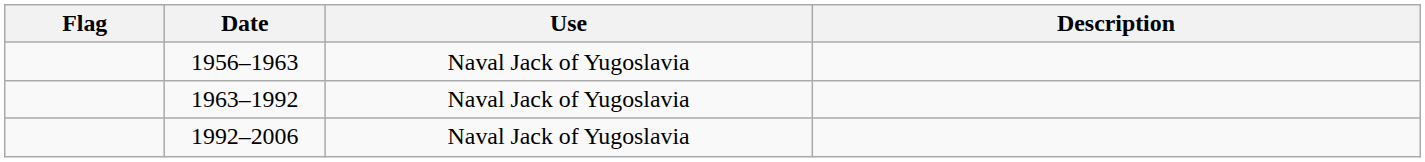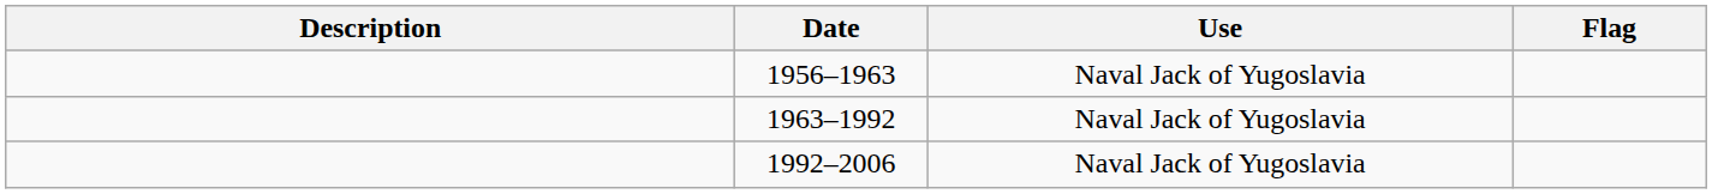 <table class="wikitable" style="text-align:center;">
 <tr style="background:#efefef;">
-<th style="width:100px;">Flag</th>
+<th style="width:400px; text-align:center;">Description</th>
 <th style="width:100px;">Date</th>
 <th style="width:320px; text-align:center;">Use</th>
-<th style="width:400px; text-align:center;">Description</th>
+<th style="width:100px;">Flag</th>
 </tr>
 <tr>
 <td></td>
 <td>1956–1963</td>
 <td>Naval Jack of Yugoslavia </td>
 <td></td>
 </tr>
 <tr>
 <td></td>
 <td>1963–1992</td>
 <td>Naval Jack of Yugoslavia </td>
 <td></td>
 </tr>
 <tr>
 <td></td>
 <td>1992–2006</td>
 <td>Naval Jack of Yugoslavia </td>
 <td></td>
 </tr>
 </table>
